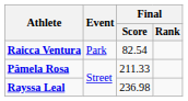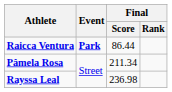 <table class="wikitable" style="font-size:90%">
 <tr>
 <th rowspan="2">Athlete</th>
 <th rowspan="2">Event</th>
 <th colspan="2">Final</th>
 </tr>
 <tr style="font-size: 95%">
 <th>Score</th>
 <th>Rank</th>
 </tr>
 <tr align=center>
 <td align=left><strong><a href='#'>Raicca Ventura</a></strong></td>
-<td align=left><a href='#'>Park</a></td>
-<td>82.54</td>
+<td align=left><strong><a href='#'>Park</a></strong></td>
+<td>86.44</td>
 <td></td>
 </tr>
 <tr align=center>
 <td align=left><strong><a href='#'>Pâmela Rosa</a></strong></td>
 <td align=left rowspan=2><a href='#'>Street</a></td>
-<td>211.33</td>
+<td>211.34</td>
 <td></td>
 </tr>
 <tr align=center>
 <td align=left><strong><a href='#'>Rayssa Leal</a></strong></td>
 <td>236.98</td>
 <td></td>
 </tr>
 </table>
